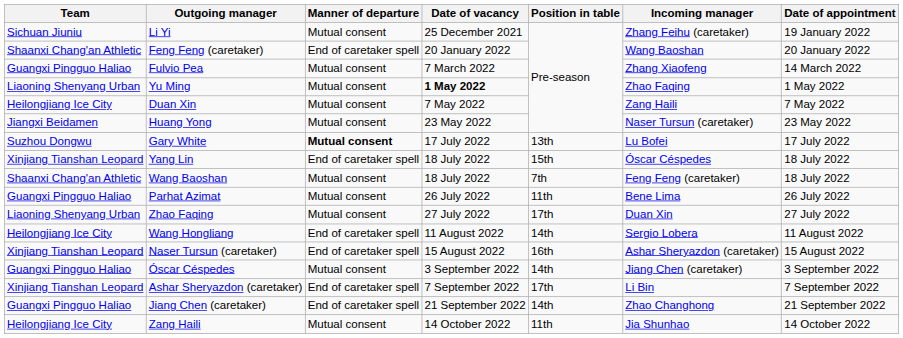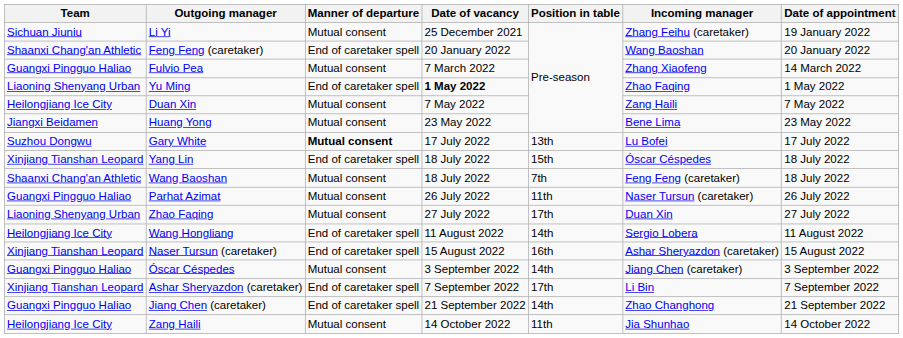 <table class="wikitable">
 <tr>
 <th>Team</th>
 <th>Outgoing manager</th>
 <th>Manner of departure</th>
 <th>Date of vacancy</th>
 <th>Position in table</th>
 <th>Incoming manager</th>
 <th>Date of appointment</th>
 </tr>
 <tr>
 <td><a href='#'>Sichuan Jiuniu</a></td>
 <td> <a href='#'>Li Yi</a></td>
 <td>Mutual consent</td>
 <td>25 December 2021</td>
 <td rowspan=6>Pre-season</td>
 <td> <a href='#'>Zhang Feihu</a> (caretaker)</td>
 <td>19 January 2022</td>
 </tr>
 <tr>
 <td><a href='#'>Shaanxi Chang'an Athletic</a></td>
 <td> <a href='#'>Feng Feng</a> (caretaker)</td>
 <td>End of caretaker spell</td>
 <td>20 January 2022</td>
 <td> <a href='#'>Wang Baoshan</a></td>
 <td>20 January 2022</td>
 </tr>
 <tr>
 <td><a href='#'>Guangxi Pingguo Haliao</a></td>
 <td> <a href='#'>Fulvio Pea</a></td>
 <td>Mutual consent</td>
 <td>7 March 2022</td>
 <td> <a href='#'>Zhang Xiaofeng</a></td>
 <td>14 March 2022</td>
 </tr>
 <tr>
 <td><a href='#'>Liaoning Shenyang Urban</a></td>
 <td> <a href='#'>Yu Ming</a></td>
-<td>Mutual consent</td>
+<td>End of caretaker spell</td>
 <td><strong>1 May 2022</strong></td>
 <td> <a href='#'>Zhao Faqing</a></td>
 <td>1 May 2022</td>
 </tr>
 <tr>
 <td><a href='#'>Heilongjiang Ice City</a></td>
 <td> <a href='#'>Duan Xin</a></td>
 <td>Mutual consent</td>
 <td>7 May 2022</td>
 <td> <a href='#'>Zang Haili</a></td>
 <td>7 May 2022</td>
 </tr>
 <tr>
 <td><a href='#'>Jiangxi Beidamen</a></td>
 <td> <a href='#'>Huang Yong</a></td>
 <td>Mutual consent</td>
 <td>23 May 2022</td>
-<td> <a href='#'>Naser Tursun</a> (caretaker)</td>
+<td> <a href='#'>Bene Lima</a></td>
 <td>23 May 2022</td>
 </tr>
 <tr>
 <td><a href='#'>Suzhou Dongwu</a></td>
 <td> <a href='#'>Gary White</a></td>
 <td><strong>Mutual consent</strong></td>
 <td>17 July 2022</td>
 <td>13th</td>
 <td> <a href='#'>Lu Bofei</a></td>
 <td>17 July 2022</td>
 </tr>
 <tr>
 <td><a href='#'>Xinjiang Tianshan Leopard</a></td>
 <td> <a href='#'>Yang Lin</a></td>
 <td>End of caretaker spell</td>
 <td>18 July 2022</td>
 <td>15th</td>
 <td> <a href='#'>Óscar Céspedes</a></td>
 <td>18 July 2022</td>
 </tr>
 <tr>
 <td><a href='#'>Shaanxi Chang'an Athletic</a></td>
 <td> <a href='#'>Wang Baoshan</a></td>
 <td>Mutual consent</td>
 <td>18 July 2022</td>
 <td>7th</td>
 <td> <a href='#'>Feng Feng</a> (caretaker)</td>
 <td>18 July 2022</td>
 </tr>
 <tr>
 <td><a href='#'>Guangxi Pingguo Haliao</a></td>
 <td> <a href='#'>Parhat Azimat</a></td>
 <td>Mutual consent</td>
 <td>26 July 2022</td>
 <td>11th</td>
-<td> <a href='#'>Bene Lima</a></td>
+<td> <a href='#'>Naser Tursun</a> (caretaker)</td>
 <td>26 July 2022</td>
 </tr>
 <tr>
 <td><a href='#'>Liaoning Shenyang Urban</a></td>
 <td> <a href='#'>Zhao Faqing</a></td>
 <td>Mutual consent</td>
 <td>27 July 2022</td>
 <td>17th</td>
 <td> <a href='#'>Duan Xin</a></td>
 <td>27 July 2022</td>
 </tr>
 <tr>
 <td><a href='#'>Heilongjiang Ice City</a></td>
 <td> <a href='#'>Wang Hongliang</a></td>
 <td>End of caretaker spell</td>
 <td>11 August 2022</td>
 <td>14th</td>
 <td> <a href='#'>Sergio Lobera</a></td>
 <td>11 August 2022</td>
 </tr>
 <tr>
 <td><a href='#'>Xinjiang Tianshan Leopard</a></td>
 <td> <a href='#'>Naser Tursun</a> (caretaker)</td>
 <td>End of caretaker spell</td>
 <td>15 August 2022</td>
 <td>16th</td>
 <td> <a href='#'>Ashar Sheryazdon</a> (caretaker)</td>
 <td>15 August 2022</td>
 </tr>
 <tr>
 <td><a href='#'>Guangxi Pingguo Haliao</a></td>
 <td> <a href='#'>Óscar Céspedes</a></td>
 <td>Mutual consent</td>
 <td>3 September 2022</td>
 <td>14th</td>
 <td> <a href='#'>Jiang Chen</a> (caretaker)</td>
 <td>3 September 2022</td>
 </tr>
 <tr>
 <td><a href='#'>Xinjiang Tianshan Leopard</a></td>
 <td> <a href='#'>Ashar Sheryazdon</a> (caretaker)</td>
 <td>End of caretaker spell</td>
 <td>7 September 2022</td>
 <td>17th</td>
 <td> <a href='#'>Li Bin</a></td>
 <td>7 September 2022</td>
 </tr>
 <tr>
 <td><a href='#'>Guangxi Pingguo Haliao</a></td>
 <td> <a href='#'>Jiang Chen</a> (caretaker)</td>
 <td>End of caretaker spell</td>
 <td>21 September 2022</td>
 <td>14th</td>
 <td> <a href='#'>Zhao Changhong</a></td>
 <td>21 September 2022</td>
 </tr>
 <tr>
 <td><a href='#'>Heilongjiang Ice City</a></td>
 <td> <a href='#'>Zang Haili</a></td>
 <td>Mutual consent</td>
 <td>14 October 2022</td>
 <td>11th</td>
 <td> <a href='#'>Jia Shunhao</a></td>
 <td>14 October 2022</td>
 </tr>
 </table>
